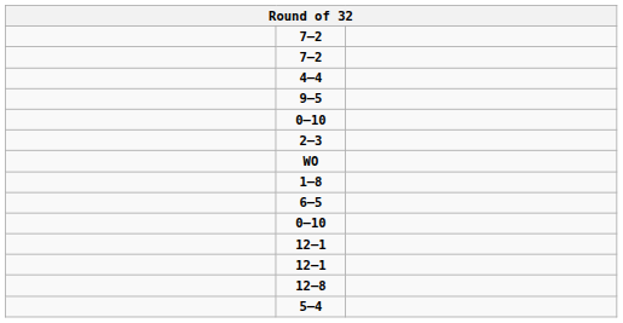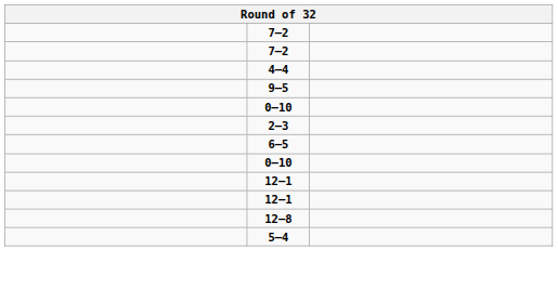 <table class="wikitable" style="text-align: center;">
 <tr>
 <th colspan=3>Round of 32</th>
 </tr>
 <tr>
 <td align=left width="270"><strong></strong></td>
 <td align=center width="65"><strong>7–2</strong></td>
 <td align=left width="270"></td>
 </tr>
 <tr>
 <td align=left><strong></strong></td>
 <td align=center><strong>7–2</strong></td>
 <td align=left></td>
 </tr>
 <tr>
 <td align=left><strong></strong></td>
 <td align=center><strong>4–4</strong></td>
 <td align=left></td>
 </tr>
 <tr>
 <td align=left><strong></strong></td>
 <td align=center><strong>9–5</strong></td>
 <td align=left></td>
 </tr>
 <tr>
 <td align=left></td>
 <td align=center><strong>0–10</strong></td>
 <td align=left><strong></strong></td>
 </tr>
 <tr>
 <td align=left></td>
 <td align=center><strong>2–3</strong></td>
 <td align=left><strong></strong></td>
 </tr>
 <tr>
-<td align=left><s></s></td>
-<td align=center><strong>WO</strong></td>
-<td align=left><strong></strong></td>
-</tr>
-<tr>
-<td align=left></td>
-<td align=center><strong>1–8</strong></td>
-<td align=left><strong></strong></td>
-</tr>
-<tr>
 <td align=left><strong></strong></td>
 <td align=center><strong>6–5</strong></td>
 <td align=left></td>
 </tr>
 <tr>
 <td align=left></td>
 <td align=center><strong>0–10</strong></td>
 <td align=left><strong></strong></td>
 </tr>
 <tr>
 <td align=left><strong></strong></td>
 <td align=center><strong>12–1</strong></td>
 <td align=left></td>
 </tr>
 <tr>
 <td align=left><strong></strong></td>
 <td align=center><strong>12–1</strong></td>
 <td align=left></td>
 </tr>
 <tr>
 <td align=left><strong></strong></td>
 <td align=center><strong>12–8</strong></td>
 <td align=left></td>
 </tr>
 <tr>
 <td align=left><strong></strong></td>
 <td align=center><strong>5–4</strong></td>
 <td align=left></td>
 </tr>
 </table>
